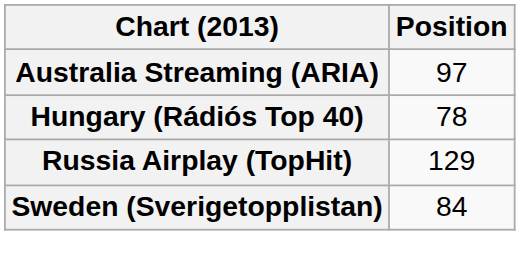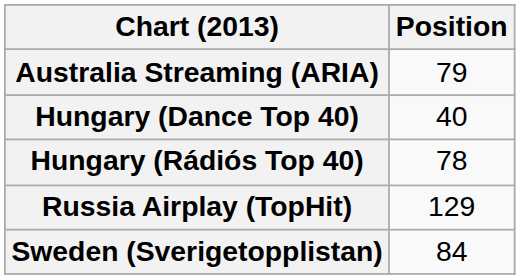 <table class="wikitable sortable plainrowheaders" style="text-align:center">
 <tr>
 <th scope="col">Chart (2013)</th>
 <th scope="col">Position</th>
 </tr>
 <tr>
 <th scope="row">Australia Streaming (ARIA)</th>
-<td>97</td>
+<td>79</td>
+</tr>
+<tr>
+<th scope="row">Hungary (Dance Top 40)</th>
+<td style="text-align:center;">40</td>
 </tr>
 <tr>
 <th scope="row">Hungary (Rádiós Top 40)</th>
 <td align="center">78</td>
 </tr>
 <tr>
 <th scope="row">Russia Airplay (TopHit)</th>
 <td>129</td>
 </tr>
 <tr>
 <th scope="row">Sweden (Sverigetopplistan)</th>
 <td style="text-align:center;">84</td>
 </tr>
 </table>
